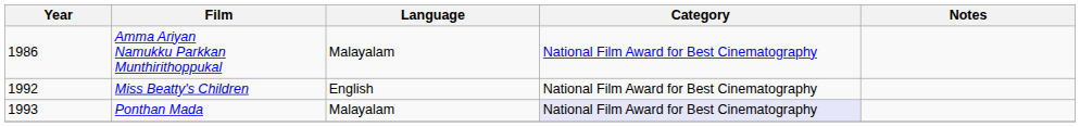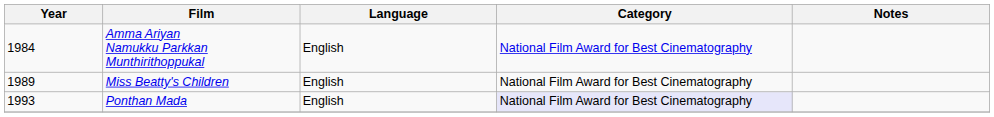 <table class="wikitable sortable" style="width:100%;">
 <tr>
 <th style="width:10%;">Year</th>
 <th style="width:20%;">Film</th>
 <th style="width:20%;">Language</th>
 <th style="width:30%;">Category</th>
 <th style="width:20%;">Notes</th>
 </tr>
 <tr style="text-align:left;">
-<td>1986</td>
+<td>1984</td>
 <td><em><a href='#'>Amma Ariyan</a></em><br><em><a href='#'>Namukku Parkkan Munthirithoppukal</a></em></td>
-<td>Malayalam</td>
+<td>English</td>
 <td><a href='#'>National Film Award for Best Cinematography</a></td>
 <td></td>
 </tr>
 <tr>
-<td>1992</td>
+<td>1989</td>
 <td><em><a href='#'>Miss Beatty's Children</a></em></td>
 <td>English</td>
 <td>National Film Award for Best Cinematography</td>
 <td></td>
 </tr>
 <tr>
 <td>1993</td>
 <td><em><a href='#'>Ponthan Mada</a></em></td>
-<td>Malayalam</td>
+<td>English</td>
 <td style="background: lavender;">National Film Award for Best Cinematography</td>
 <td></td>
 </tr>
 <tr>
 </tr>
 </table>
